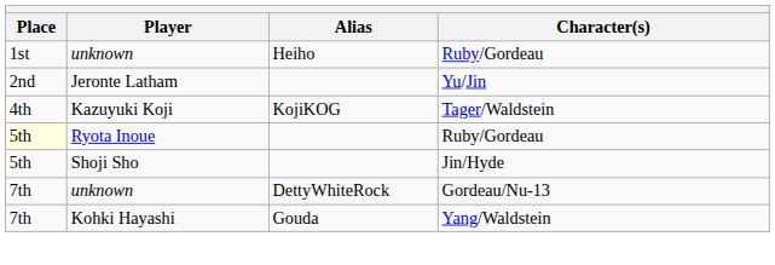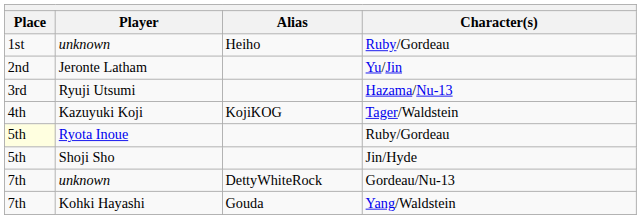 <table class="wikitable">
 <tr>
 <th colspan=4></th>
 </tr>
 <tr>
 <th style="width:50px;">Place</th>
 <th style="width:180px;">Player</th>
 <th style="width:150px;">Alias</th>
 <th style="width:300px;">Character(s)</th>
 </tr>
 <tr>
 <td>1st</td>
 <td> <em>unknown</em></td>
 <td>Heiho</td>
 <td><a href='#'>Ruby</a>/Gordeau</td>
 </tr>
 <tr>
 <td>2nd</td>
 <td> Jeronte Latham</td>
 <td></td>
 <td><a href='#'>Yu</a>/<a href='#'>Jin</a></td>
+</tr>
+<tr>
+<td>3rd</td>
+<td> Ryuji Utsumi</td>
+<td></td>
+<td><a href='#'>Hazama</a>/<a href='#'>Nu-13</a></td>
 </tr>
 <tr>
 <td>4th</td>
 <td> Kazuyuki Koji</td>
 <td>KojiKOG</td>
 <td><a href='#'>Tager</a>/Waldstein</td>
 </tr>
 <tr>
 <td style="background: lightyellow;">5th</td>
 <td> <a href='#'>Ryota Inoue</a></td>
 <td></td>
 <td>Ruby/Gordeau</td>
 </tr>
 <tr>
 <td>5th</td>
 <td> Shoji Sho</td>
 <td></td>
 <td>Jin/Hyde</td>
 </tr>
 <tr>
 <td>7th</td>
 <td> <em>unknown</em></td>
 <td>DettyWhiteRock</td>
 <td>Gordeau/Nu-13</td>
 </tr>
 <tr>
 <td>7th</td>
 <td> Kohki Hayashi</td>
 <td>Gouda</td>
 <td><a href='#'>Yang</a>/Waldstein</td>
 </tr>
 </table>
